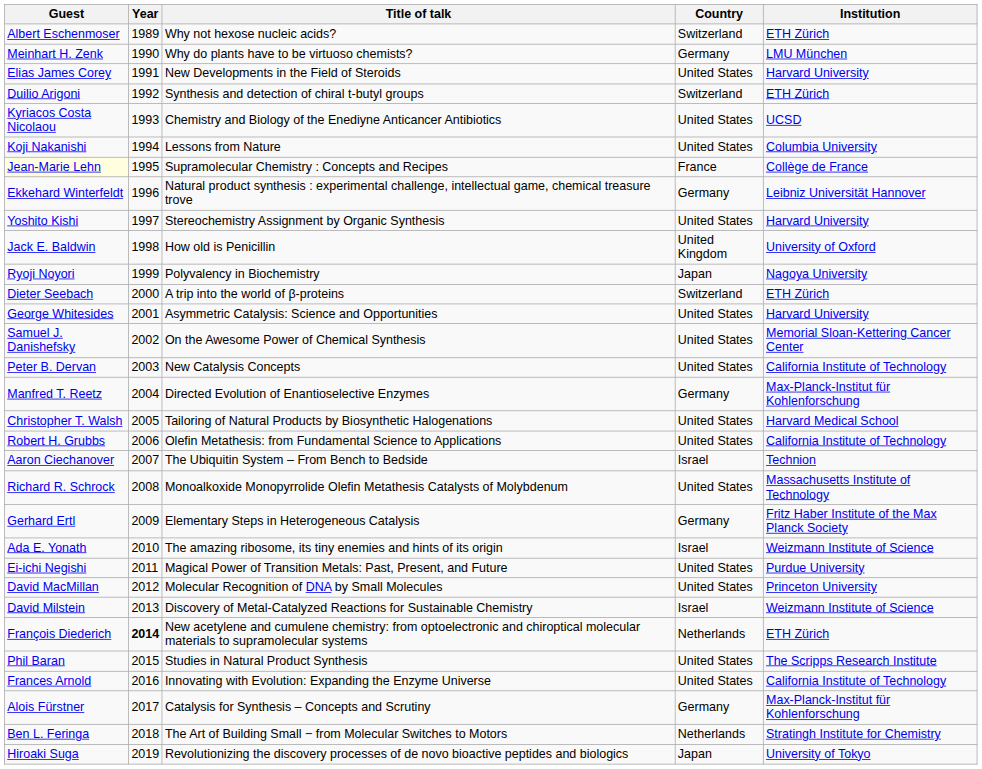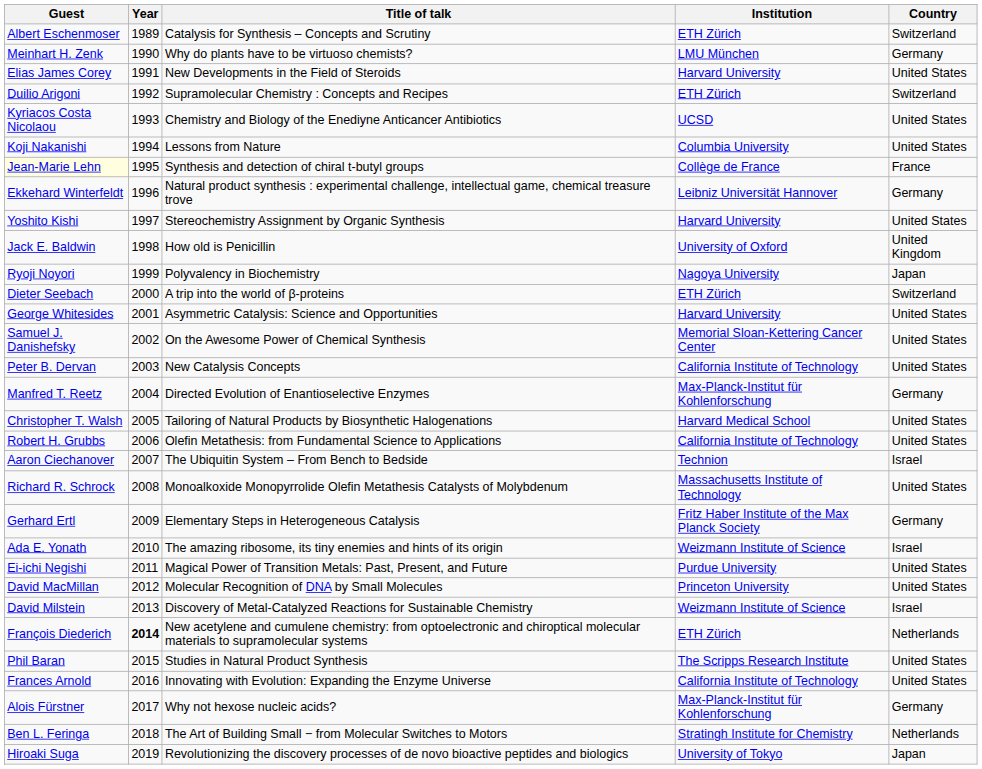 <table class="wikitable sortable">
 <tr>
 <th>Guest</th>
 <th>Year</th>
 <th>Title of talk</th>
+<th>Institution</th>
 <th>Country</th>
-<th>Institution</th>
 </tr>
 <tr>
 <td><a href='#'>Albert Eschenmoser</a></td>
 <td>1989</td>
-<td>Why not hexose nucleic acids?</td>
+<td>Catalysis for Synthesis – Concepts and Scrutiny</td>
+<td><a href='#'>ETH Zürich</a></td>
 <td>Switzerland</td>
-<td><a href='#'>ETH Zürich</a></td>
 </tr>
 <tr>
 <td><a href='#'>Meinhart H. Zenk</a></td>
 <td>1990</td>
 <td>Why do plants have to be virtuoso chemists?</td>
+<td><a href='#'>LMU München</a></td>
 <td>Germany</td>
-<td><a href='#'>LMU München</a></td>
 </tr>
 <tr>
 <td><a href='#'>Elias James Corey</a></td>
 <td>1991</td>
 <td>New Developments in the Field of Steroids</td>
+<td><a href='#'>Harvard University</a></td>
 <td>United States</td>
-<td><a href='#'>Harvard University</a></td>
 </tr>
 <tr>
 <td><a href='#'>Duilio Arigoni</a></td>
 <td>1992</td>
-<td>Synthesis and detection of chiral t-butyl groups</td>
+<td>Supramolecular Chemistry : Concepts and Recipes</td>
+<td><a href='#'>ETH Zürich</a></td>
 <td>Switzerland</td>
-<td><a href='#'>ETH Zürich</a></td>
 </tr>
 <tr>
 <td><a href='#'>Kyriacos Costa Nicolaou</a></td>
 <td>1993</td>
 <td>Chemistry and Biology of the Enediyne Anticancer Antibiotics</td>
+<td><a href='#'>UCSD</a></td>
 <td>United States</td>
-<td><a href='#'>UCSD</a></td>
 </tr>
 <tr>
 <td><a href='#'>Koji Nakanishi</a></td>
 <td>1994</td>
 <td>Lessons from Nature</td>
+<td><a href='#'>Columbia University</a></td>
 <td>United States</td>
-<td><a href='#'>Columbia University</a></td>
 </tr>
 <tr>
 <td bgcolor=lightyellow><a href='#'>Jean-Marie Lehn</a></td>
 <td>1995</td>
-<td>Supramolecular Chemistry : Concepts and Recipes</td>
+<td>Synthesis and detection of chiral t-butyl groups</td>
+<td><a href='#'>Collège de France</a></td>
 <td>France</td>
-<td><a href='#'>Collège de France</a></td>
 </tr>
 <tr>
 <td><a href='#'>Ekkehard Winterfeldt</a></td>
 <td>1996</td>
 <td>Natural product synthesis : experimental challenge, intellectual game, chemical treasure trove</td>
+<td><a href='#'>Leibniz Universität Hannover</a></td>
 <td>Germany</td>
-<td><a href='#'>Leibniz Universität Hannover</a></td>
 </tr>
 <tr>
 <td><a href='#'>Yoshito Kishi</a></td>
 <td>1997</td>
 <td>Stereochemistry Assignment by Organic Synthesis</td>
+<td><a href='#'>Harvard University</a></td>
 <td>United States</td>
-<td><a href='#'>Harvard University</a></td>
 </tr>
 <tr>
 <td><a href='#'>Jack E. Baldwin</a></td>
 <td>1998</td>
 <td>How old is Penicillin</td>
+<td><a href='#'>University of Oxford</a></td>
 <td>United Kingdom</td>
-<td><a href='#'>University of Oxford</a></td>
 </tr>
 <tr>
 <td><a href='#'>Ryoji Noyori</a></td>
 <td>1999</td>
 <td>Polyvalency in Biochemistry</td>
+<td><a href='#'>Nagoya University</a></td>
 <td>Japan</td>
-<td><a href='#'>Nagoya University</a></td>
 </tr>
 <tr>
 <td><a href='#'>Dieter Seebach</a></td>
 <td>2000</td>
 <td>A trip into the world of β-proteins</td>
+<td><a href='#'>ETH Zürich</a></td>
 <td>Switzerland</td>
-<td><a href='#'>ETH Zürich</a></td>
 </tr>
 <tr>
 <td><a href='#'>George Whitesides</a></td>
 <td>2001</td>
 <td>Asymmetric Catalysis: Science and Opportunities</td>
+<td><a href='#'>Harvard University</a></td>
 <td>United States</td>
-<td><a href='#'>Harvard University</a></td>
 </tr>
 <tr>
 <td><a href='#'>Samuel J. Danishefsky</a></td>
 <td>2002</td>
 <td>On the Awesome Power of Chemical Synthesis</td>
+<td><a href='#'>Memorial Sloan-Kettering Cancer Center</a></td>
 <td>United States</td>
-<td><a href='#'>Memorial Sloan-Kettering Cancer Center</a></td>
 </tr>
 <tr>
 <td><a href='#'>Peter B. Dervan</a></td>
 <td>2003</td>
 <td>New Catalysis Concepts</td>
+<td><a href='#'>California Institute of Technology</a></td>
 <td>United States</td>
-<td><a href='#'>California Institute of Technology</a></td>
 </tr>
 <tr>
 <td><a href='#'>Manfred T. Reetz</a></td>
 <td>2004</td>
 <td>Directed Evolution of Enantioselective Enzymes</td>
+<td><a href='#'>Max-Planck-Institut für Kohlenforschung</a></td>
 <td>Germany</td>
-<td><a href='#'>Max-Planck-Institut für Kohlenforschung</a></td>
 </tr>
 <tr>
 <td><a href='#'>Christopher T. Walsh</a></td>
 <td>2005</td>
 <td>Tailoring of Natural Products by Biosynthetic Halogenations</td>
+<td><a href='#'>Harvard Medical School</a></td>
 <td>United States</td>
-<td><a href='#'>Harvard Medical School</a></td>
 </tr>
 <tr>
 <td><a href='#'>Robert H. Grubbs</a></td>
 <td>2006</td>
 <td>Olefin Metathesis: from Fundamental Science to Applications</td>
+<td><a href='#'>California Institute of Technology</a></td>
 <td>United States</td>
-<td><a href='#'>California Institute of Technology</a></td>
 </tr>
 <tr>
 <td><a href='#'>Aaron Ciechanover</a></td>
 <td>2007</td>
 <td>The Ubiquitin System – From Bench to Bedside</td>
+<td><a href='#'>Technion</a></td>
 <td>Israel</td>
-<td><a href='#'>Technion</a></td>
 </tr>
 <tr>
 <td><a href='#'>Richard R. Schrock</a></td>
 <td>2008</td>
 <td>Monoalkoxide Monopyrrolide Olefin Metathesis Catalysts of Molybdenum</td>
+<td><a href='#'>Massachusetts Institute of Technology</a></td>
 <td>United States</td>
-<td><a href='#'>Massachusetts Institute of Technology</a></td>
 </tr>
 <tr>
 <td><a href='#'>Gerhard Ertl</a></td>
 <td>2009</td>
 <td>Elementary Steps in Heterogeneous Catalysis</td>
+<td><a href='#'>Fritz Haber Institute of the Max Planck Society</a></td>
 <td>Germany</td>
-<td><a href='#'>Fritz Haber Institute of the Max Planck Society</a></td>
 </tr>
 <tr>
 <td><a href='#'>Ada E. Yonath</a></td>
 <td>2010</td>
 <td>The amazing ribosome, its tiny enemies and hints of its origin</td>
+<td><a href='#'>Weizmann Institute of Science</a></td>
 <td>Israel</td>
-<td><a href='#'>Weizmann Institute of Science</a></td>
 </tr>
 <tr>
 <td><a href='#'>Ei-ichi Negishi</a></td>
 <td>2011</td>
 <td>Magical Power of Transition Metals: Past, Present, and Future</td>
+<td><a href='#'>Purdue University</a></td>
 <td>United States</td>
-<td><a href='#'>Purdue University</a></td>
 </tr>
 <tr>
 <td><a href='#'>David MacMillan</a></td>
 <td>2012</td>
 <td>Molecular Recognition of <a href='#'>DNA</a> by Small Molecules</td>
+<td><a href='#'>Princeton University</a></td>
 <td>United States</td>
-<td><a href='#'>Princeton University</a></td>
 </tr>
 <tr>
 <td><a href='#'>David Milstein</a></td>
 <td>2013</td>
 <td>Discovery of Metal-Catalyzed Reactions for Sustainable Chemistry</td>
+<td><a href='#'>Weizmann Institute of Science</a></td>
 <td>Israel</td>
-<td><a href='#'>Weizmann Institute of Science</a></td>
 </tr>
 <tr>
 <td><a href='#'>François Diederich</a></td>
 <td><strong>2014</strong></td>
 <td>New acetylene and cumulene chemistry: from optoelectronic and chiroptical molecular materials to supramolecular systems</td>
+<td><a href='#'>ETH Zürich</a></td>
 <td>Netherlands</td>
-<td><a href='#'>ETH Zürich</a></td>
 </tr>
 <tr>
 <td><a href='#'>Phil Baran</a></td>
 <td>2015</td>
 <td>Studies in Natural Product Synthesis</td>
+<td><a href='#'>The Scripps Research Institute</a></td>
 <td>United States</td>
-<td><a href='#'>The Scripps Research Institute</a></td>
 </tr>
 <tr>
 <td><a href='#'>Frances Arnold</a></td>
 <td>2016</td>
 <td>Innovating with Evolution: Expanding the Enzyme Universe</td>
+<td><a href='#'>California Institute of Technology</a></td>
 <td>United States</td>
-<td><a href='#'>California Institute of Technology</a></td>
 </tr>
 <tr>
 <td><a href='#'>Alois Fürstner</a></td>
 <td>2017</td>
-<td>Catalysis for Synthesis – Concepts and Scrutiny</td>
+<td>Why not hexose nucleic acids?</td>
+<td><a href='#'>Max-Planck-Institut für Kohlenforschung</a></td>
 <td>Germany</td>
-<td><a href='#'>Max-Planck-Institut für Kohlenforschung</a></td>
 </tr>
 <tr>
 <td><a href='#'>Ben L. Feringa</a></td>
 <td>2018</td>
 <td>The Art of Building Small − from Molecular Switches to Motors</td>
+<td><a href='#'>Stratingh Institute for Chemistry</a></td>
 <td>Netherlands</td>
-<td><a href='#'>Stratingh Institute for Chemistry</a></td>
 </tr>
 <tr>
 <td><a href='#'>Hiroaki Suga</a></td>
 <td>2019</td>
 <td>Revolutionizing the discovery processes of de novo bioactive peptides and biologics</td>
+<td><a href='#'>University of Tokyo</a></td>
 <td>Japan</td>
-<td><a href='#'>University of Tokyo</a></td>
 </tr>
 </table>
